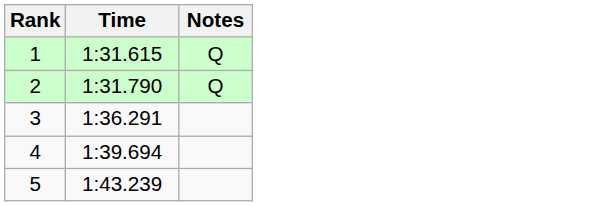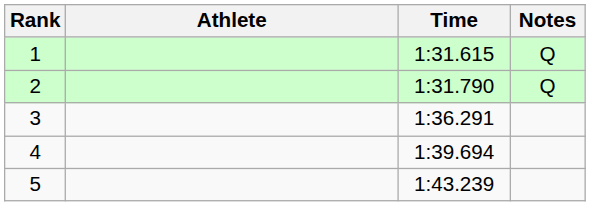 <table class=wikitable style="text-align:center">
 <tr>
 <th width=40>Rank</th>
+<th width=250>Athlete</th>
 <th width=80>Time</th>
 <th width=50>Notes</th>
 </tr>
 <tr bgcolor="ccffcc">
 <td>1</td>
+<td align=left></td>
 <td>1:31.615</td>
 <td>Q</td>
 </tr>
 <tr bgcolor="ccffcc">
 <td>2</td>
+<td align=left></td>
 <td>1:31.790</td>
 <td>Q</td>
 </tr>
 <tr>
 <td>3</td>
+<td align=left></td>
 <td>1:36.291</td>
 <td></td>
 </tr>
 <tr>
 <td>4</td>
+<td align=left></td>
 <td>1:39.694</td>
 <td></td>
 </tr>
 <tr>
 <td>5</td>
+<td align=left></td>
 <td>1:43.239</td>
 <td></td>
 </tr>
 </table>
